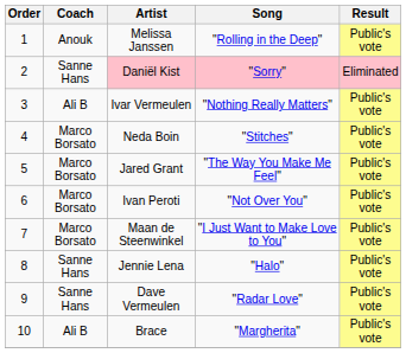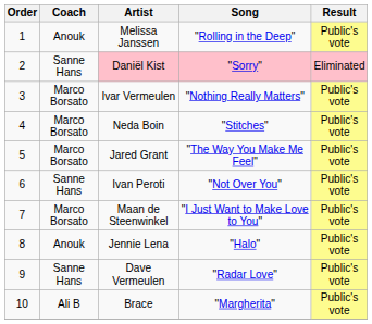 <table class="wikitable" style="text-align:center; width:60%;">
 <tr>
 <th style="width:05%;">Order</th>
 <th style="width:17%;">Coach</th>
 <th style="width:23%;">Artist</th>
 <th style="width:40%;">Song</th>
 <th style="width:15%;">Result</th>
 </tr>
 <tr>
 <td>1</td>
 <td>Anouk</td>
 <td>Melissa Janssen</td>
 <td>"<a href='#'>Rolling in the Deep</a>"</td>
 <td style="background:#fdfc8f;">Public's vote</td>
 </tr>
 <tr>
 <td>2</td>
 <td>Sanne Hans</td>
 <td style="background:pink;">Daniël Kist</td>
 <td style="background:pink;">"<a href='#'>Sorry</a>"</td>
 <td style="background:pink;">Eliminated</td>
 </tr>
 <tr>
 <td>3</td>
-<td>Ali B</td>
+<td>Marco Borsato</td>
 <td>Ivar Vermeulen</td>
 <td>"<a href='#'>Nothing Really Matters</a>"</td>
 <td style="background:#fdfc8f;">Public's vote</td>
 </tr>
 <tr>
 <td>4</td>
 <td>Marco Borsato</td>
 <td>Neda Boin</td>
 <td>"<a href='#'>Stitches</a>"</td>
 <td style="background:#fdfc8f;">Public's vote</td>
 </tr>
 <tr>
 <td>5</td>
 <td>Marco Borsato</td>
 <td>Jared Grant</td>
 <td>"<a href='#'>The Way You Make Me Feel</a>"</td>
 <td style="background:#fdfc8f;">Public's vote</td>
 </tr>
 <tr>
 <td>6</td>
-<td>Marco Borsato</td>
+<td>Sanne Hans</td>
 <td>Ivan Peroti</td>
 <td>"<a href='#'>Not Over You</a>"</td>
 <td style="background:#fdfc8f;">Public's vote</td>
 </tr>
 <tr>
 <td>7</td>
 <td>Marco Borsato</td>
 <td>Maan de Steenwinkel</td>
 <td>"<a href='#'>I Just Want to Make Love to You</a>"</td>
 <td style="background:#fdfc8f;">Public's vote</td>
 </tr>
 <tr>
 <td>8</td>
-<td>Sanne Hans</td>
+<td>Anouk</td>
 <td>Jennie Lena</td>
 <td>"<a href='#'>Halo</a>"</td>
 <td style="background:#fdfc8f;">Public's vote</td>
 </tr>
 <tr>
 <td>9</td>
 <td>Sanne Hans</td>
 <td>Dave Vermeulen</td>
 <td>"<a href='#'>Radar Love</a>"</td>
 <td style="background:#fdfc8f;">Public's vote</td>
 </tr>
 <tr>
 <td>10</td>
 <td>Ali B</td>
 <td>Brace</td>
 <td>"<a href='#'>Margherita</a>"</td>
 <td style="background:#fdfc8f;">Public's vote</td>
 </tr>
 <tr>
 </tr>
 </table>
